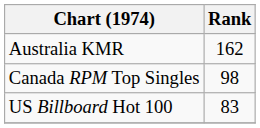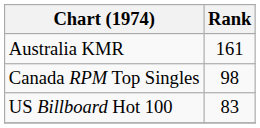 <table class="wikitable sortable">
 <tr>
 <th align="left">Chart (1974)</th>
 <th style="text-align:center;">Rank</th>
 </tr>
 <tr>
 <td>Australia KMR</td>
-<td style="text-align:center;">162</td>
+<td style="text-align:center;">161</td>
 </tr>
 <tr>
 <td>Canada <em>RPM</em> Top Singles</td>
 <td style="text-align:center;">98</td>
 </tr>
 <tr>
 <td>US <em>Billboard</em> Hot 100</td>
 <td style="text-align:center;">83</td>
 </tr>
 <tr>
 </tr>
 </table>
